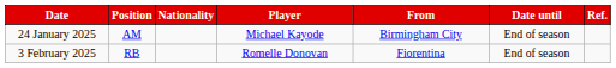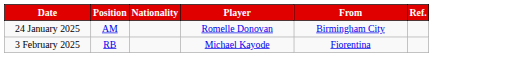 <table class="wikitable" style="text-align:center; font-size:90%; ">
 <tr>
 <th style="background:#E00000;color:white;border:1px solid black; width:120px;">Date</th>
 <th style="background:#E00000;color:white;border:1px solid black; width:50px;">Position</th>
 <th style="background:#E00000;color:white;border:1px solid black; width:50px;">Nationality</th>
 <th style="background:#E00000;color:white;border:1px solid black; width:160px;">Player</th>
 <th style="background:#E00000;color:white;border:1px solid black; width:160px;">From</th>
-<th style="background:#E00000;color:white;border:1px solid black; width:110px;">Date until</th>
 <th style="background:#E00000;color:white;border:1px solid black; width:25px;">Ref.</th>
 </tr>
 <tr>
 <td>24 January 2025</td>
 <td><a href='#'>AM</a></td>
 <td></td>
-<td><a href='#'>Michael Kayode</a></td>
+<td><a href='#'>Romelle Donovan</a></td>
 <td> <a href='#'>Birmingham City</a></td>
-<td>End of season</td>
 <td></td>
 </tr>
 <tr>
 <td>3 February 2025</td>
 <td><a href='#'>RB</a></td>
 <td></td>
-<td><a href='#'>Romelle Donovan</a></td>
+<td><a href='#'>Michael Kayode</a></td>
 <td> <a href='#'>Fiorentina</a></td>
-<td>End of season</td>
 <td></td>
 </tr>
 </table>
